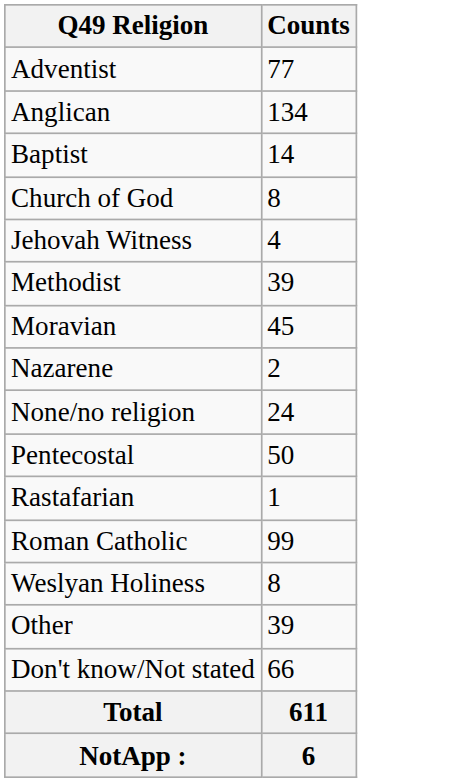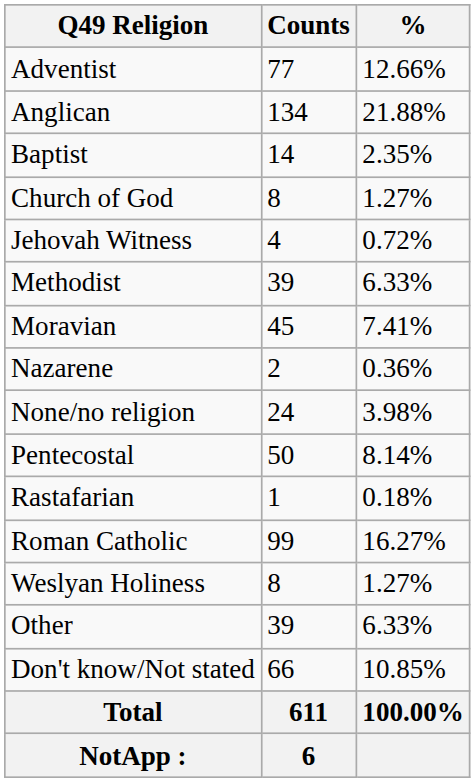 <table class="wikitable sortable">
 <tr>
 <th>Q49 Religion</th>
 <th>Counts</th>
+<th>%</th>
 </tr>
 <tr>
 <td>Adventist</td>
 <td>77</td>
+<td>12.66%</td>
 </tr>
 <tr>
 <td>Anglican</td>
 <td>134</td>
+<td>21.88%</td>
 </tr>
 <tr>
 <td>Baptist</td>
 <td>14</td>
+<td>2.35%</td>
 </tr>
 <tr>
 <td>Church of God</td>
 <td>8</td>
+<td>1.27%</td>
 </tr>
 <tr>
 <td>Jehovah Witness</td>
 <td>4</td>
+<td>0.72%</td>
 </tr>
 <tr>
 <td>Methodist</td>
 <td>39</td>
+<td>6.33%</td>
 </tr>
 <tr>
 <td>Moravian</td>
 <td>45</td>
+<td>7.41%</td>
 </tr>
 <tr>
 <td>Nazarene</td>
 <td>2</td>
+<td>0.36%</td>
 </tr>
 <tr>
 <td>None/no religion</td>
 <td>24</td>
+<td>3.98%</td>
 </tr>
 <tr>
 <td>Pentecostal</td>
 <td>50</td>
+<td>8.14%</td>
 </tr>
 <tr>
 <td>Rastafarian</td>
 <td>1</td>
+<td>0.18%</td>
 </tr>
 <tr>
 <td>Roman Catholic</td>
 <td>99</td>
+<td>16.27%</td>
 </tr>
 <tr>
 <td>Weslyan Holiness</td>
 <td>8</td>
+<td>1.27%</td>
 </tr>
 <tr>
 <td>Other</td>
 <td>39</td>
+<td>6.33%</td>
 </tr>
 <tr>
 <td>Don't know/Not stated</td>
 <td>66</td>
+<td>10.85%</td>
 </tr>
 <tr>
 <th>Total</th>
 <th>611</th>
+<th>100.00%</th>
 </tr>
 <tr>
 <th>NotApp :</th>
 <th>6</th>
+<th></th>
 </tr>
 </table>
